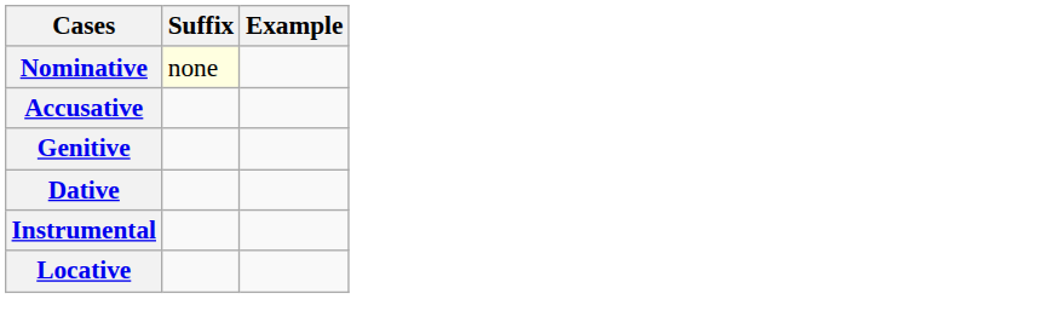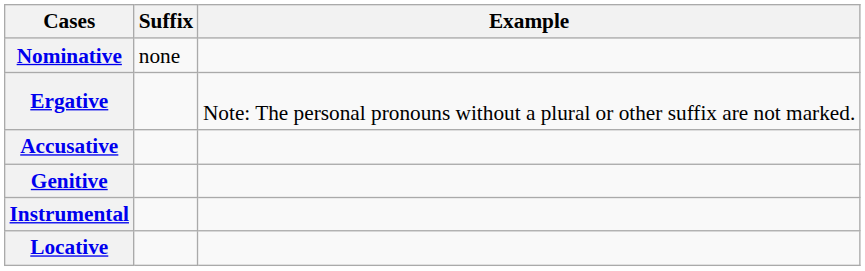 <table class="wikitable">
 <tr>
 <th>Cases</th>
 <th>Suffix</th>
 <th>Example</th>
 </tr>
 <tr>
 <th><a href='#'>Nominative</a></th>
-<td style="background: lightyellow;">none</td>
+<td>none</td>
 <td></td>
+</tr>
+<tr>
+<th><a href='#'>Ergative</a></th>
+<td></td>
+<td><br>Note: The personal pronouns without a plural or other suffix are not marked.</td>
 </tr>
 <tr>
 <th><a href='#'>Accusative</a></th>
 <td></td>
 <td><br></td>
 </tr>
 <tr>
 <th><a href='#'>Genitive</a></th>
-<td></td>
-<td></td>
-</tr>
-<tr>
-<th><a href='#'>Dative</a></th>
 <td></td>
 <td></td>
 </tr>
 <tr>
 <th><a href='#'>Instrumental</a></th>
 <td></td>
 <td></td>
 </tr>
 <tr>
 <th><a href='#'>Locative</a></th>
 <td></td>
 <td></td>
 </tr>
 </table>
